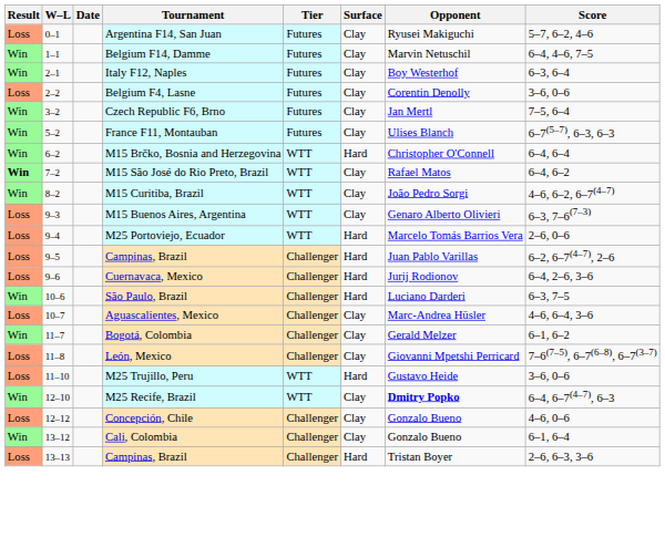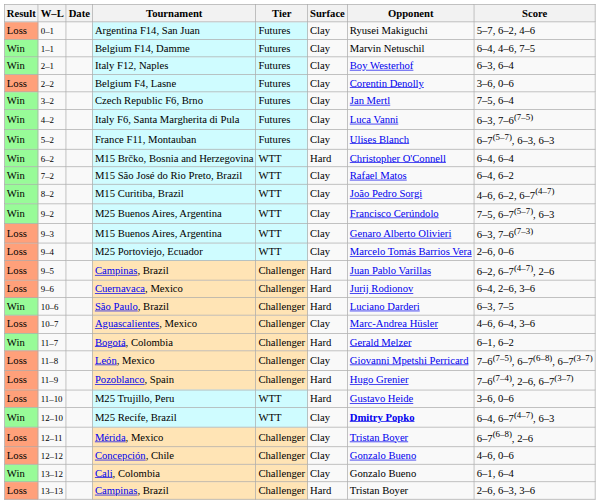 <table class="sortable wikitable"style=font-size:95%>
 <tr>
 <th>Result</th>
 <th class=unsortable>W–L</th>
 <th>Date</th>
 <th>Tournament</th>
 <th>Tier</th>
 <th>Surface</th>
 <th>Opponent</th>
 <th class=unsortable>Score</th>
 </tr>
 <tr>
 <td bgcolor=FFA07A>Loss</td>
 <td><small>0–1</small></td>
 <td></td>
 <td style=background:#cffcff>Argentina F14, San Juan</td>
 <td style=background:#cffcff>Futures</td>
 <td>Clay</td>
 <td> Ryusei Makiguchi</td>
 <td>5–7, 6–2, 4–6</td>
 </tr>
 <tr>
 <td bgcolor=98FB98>Win</td>
 <td><small>1–1</small></td>
 <td></td>
 <td style=background:#cffcff>Belgium F14, Damme</td>
 <td style=background:#cffcff>Futures</td>
 <td>Clay</td>
 <td> Marvin Netuschil</td>
 <td>6–4, 4–6, 7–5</td>
 </tr>
 <tr>
 <td bgcolor=98FB98>Win</td>
 <td><small>2–1</small></td>
 <td></td>
 <td style=background:#cffcff>Italy F12, Naples</td>
 <td style=background:#cffcff>Futures</td>
 <td>Clay</td>
 <td> <a href='#'>Boy Westerhof</a></td>
 <td>6–3, 6–4</td>
 </tr>
 <tr>
 <td bgcolor=FFA07A>Loss</td>
 <td><small>2–2</small></td>
 <td></td>
 <td style=background:#cffcff>Belgium F4, Lasne</td>
 <td style=background:#cffcff>Futures</td>
 <td>Clay</td>
 <td> <a href='#'>Corentin Denolly</a></td>
 <td>3–6, 0–6</td>
 </tr>
 <tr>
 <td bgcolor=98FB98>Win</td>
 <td><small>3–2</small></td>
 <td></td>
 <td style=background:#cffcff>Czech Republic F6, Brno</td>
 <td style=background:#cffcff>Futures</td>
 <td>Clay</td>
 <td> <a href='#'>Jan Mertl</a></td>
 <td>7–5, 6–4</td>
 </tr>
 <tr>
 <td bgcolor=98FB98>Win</td>
+<td><small>4–2</small></td>
+<td></td>
+<td style=background:#cffcff>Italy F6, Santa Margherita di Pula</td>
+<td style=background:#cffcff>Futures</td>
+<td>Clay</td>
+<td> <a href='#'>Luca Vanni</a></td>
+<td>6–3, 7–6<sup>(7–5)</sup></td>
+</tr>
+<tr>
+<td bgcolor=98FB98>Win</td>
 <td><small>5–2</small></td>
 <td></td>
 <td style=background:#cffcff>France F11, Montauban</td>
 <td style=background:#cffcff>Futures</td>
 <td>Clay</td>
 <td> <a href='#'>Ulises Blanch</a></td>
 <td>6–7<sup>(5–7)</sup>, 6–3, 6–3</td>
 </tr>
 <tr>
 <td bgcolor=98FB98>Win</td>
 <td><small>6–2</small></td>
 <td></td>
 <td style=background:#cffcff>M15 Brčko, Bosnia and Herzegovina</td>
 <td style=background:#cffcff>WTT</td>
 <td>Hard</td>
 <td> <a href='#'>Christopher O'Connell</a></td>
 <td>6–4, 6–4</td>
 </tr>
 <tr>
-<td bgcolor=98FB98><strong>Win</strong></td>
+<td bgcolor=98FB98>Win</td>
 <td><small>7–2</small></td>
 <td></td>
 <td style=background:#cffcff>M15 São José do Rio Preto, Brazil</td>
 <td style=background:#cffcff>WTT</td>
 <td>Clay</td>
 <td> <a href='#'>Rafael Matos</a></td>
 <td>6–4, 6–2</td>
 </tr>
 <tr>
 <td bgcolor=98FB98>Win</td>
 <td><small>8–2</small></td>
 <td></td>
 <td style=background:#cffcff>M15 Curitiba, Brazil</td>
 <td style=background:#cffcff>WTT</td>
 <td>Clay</td>
 <td> <a href='#'>João Pedro Sorgi</a></td>
 <td>4–6, 6–2, 6–7<sup>(4–7)</sup></td>
 </tr>
 <tr>
+<td bgcolor=98FB98>Win</td>
+<td><small>9–2</small></td>
+<td></td>
+<td style=background:#cffcff>M25 Buenos Aires, Argentina</td>
+<td style=background:#cffcff>WTT</td>
+<td>Clay</td>
+<td> <a href='#'>Francisco Cerúndolo</a></td>
+<td>7–5, 6–7<sup>(5–7)</sup>, 6–3</td>
+</tr>
+<tr>
 <td bgcolor=FFA07A>Loss</td>
 <td><small>9–3</small></td>
 <td></td>
 <td style=background:#cffcff>M15 Buenos Aires, Argentina</td>
 <td style=background:#cffcff>WTT</td>
 <td>Clay</td>
 <td> <a href='#'>Genaro Alberto Olivieri</a></td>
 <td>6–3, 7–6<sup>(7–3)</sup></td>
 </tr>
 <tr>
 <td bgcolor=FFA07A>Loss</td>
 <td><small>9–4</small></td>
 <td></td>
 <td style=background:#cffcff>M25 Portoviejo, Ecuador</td>
 <td style=background:#cffcff>WTT</td>
-<td>Hard</td>
+<td>Clay</td>
 <td> <a href='#'>Marcelo Tomás Barrios Vera</a></td>
 <td>2–6, 0–6</td>
 </tr>
 <tr>
 <td bgcolor=FFA07A>Loss</td>
 <td><small>9–5</small></td>
 <td><a href='#'></a></td>
 <td style=background:moccasin><a href='#'>Campinas</a>, Brazil</td>
 <td style=background:moccasin>Challenger</td>
 <td>Hard</td>
 <td> <a href='#'>Juan Pablo Varillas</a></td>
 <td>6–2, 6–7<sup>(4–7)</sup>, 2–6</td>
 </tr>
 <tr>
 <td bgcolor=FFA07A>Loss</td>
 <td><small>9–6</small></td>
 <td><a href='#'></a></td>
 <td style=background:moccasin><a href='#'>Cuernavaca</a>, Mexico</td>
 <td style=background:moccasin>Challenger</td>
 <td>Hard</td>
 <td> <a href='#'>Jurij Rodionov</a></td>
 <td>6–4, 2–6, 3–6</td>
 </tr>
 <tr>
 <td bgcolor=98FB98>Win</td>
 <td><small>10–6</small></td>
 <td><a href='#'></a></td>
 <td style=background:moccasin><a href='#'>São Paulo</a>, Brazil</td>
 <td style=background:moccasin>Challenger</td>
 <td>Hard</td>
 <td> <a href='#'>Luciano Darderi</a></td>
 <td>6–3, 7–5</td>
 </tr>
 <tr>
 <td bgcolor=FFA07A>Loss</td>
 <td><small>10–7</small></td>
 <td><a href='#'></a></td>
 <td style=background:moccasin><a href='#'>Aguascalientes</a>, Mexico</td>
 <td style=background:moccasin>Challenger</td>
 <td>Clay</td>
 <td> <a href='#'>Marc-Andrea Hüsler</a></td>
 <td>4–6, 6–4, 3–6</td>
 </tr>
 <tr>
 <td bgcolor=98FB98>Win</td>
 <td><small>11–7</small></td>
 <td><a href='#'></a></td>
 <td style=background:moccasin><a href='#'>Bogotá</a>, Colombia</td>
 <td style=background:moccasin>Challenger</td>
-<td>Clay</td>
+<td>Hard</td>
 <td> <a href='#'>Gerald Melzer</a></td>
 <td>6–1, 6–2</td>
 </tr>
 <tr>
 <td bgcolor=FFA07A>Loss</td>
 <td><small>11–8</small></td>
 <td><a href='#'></a></td>
 <td bgcolor=moccasin><a href='#'>León</a>, Mexico</td>
 <td bgcolor=moccasin>Challenger</td>
 <td>Clay</td>
 <td> <a href='#'>Giovanni Mpetshi Perricard</a></td>
 <td>7–6<sup>(7–5)</sup>, 6–7<sup>(6–8)</sup>, 6–7<sup>(3–7)</sup></td>
+</tr>
+<tr>
+<td bgcolor=FFA07A>Loss</td>
+<td><small>11–9</small></td>
+<td><a href='#'></a></td>
+<td bgcolor=moccasin><a href='#'>Pozoblanco</a>, Spain</td>
+<td bgcolor=moccasin>Challenger</td>
+<td>Hard</td>
+<td> <a href='#'>Hugo Grenier</a></td>
+<td>7–6<sup>(7–4)</sup>, 2–6, 6–7<sup>(3–7)</sup></td>
 </tr>
 <tr>
 <td bgcolor=FFA07A>Loss</td>
 <td><small>11–10</small></td>
 <td></td>
 <td style=background:#cffcff>M25 Trujillo, Peru</td>
 <td style=background:#cffcff>WTT</td>
 <td>Hard</td>
 <td> <a href='#'>Gustavo Heide</a></td>
 <td>3–6, 0–6</td>
 </tr>
 <tr>
 <td bgcolor=98FB98>Win</td>
 <td><small>12–10</small></td>
 <td></td>
 <td style=background:#cffcff>M25 Recife, Brazil</td>
 <td style=background:#cffcff>WTT</td>
 <td>Clay</td>
 <td><strong> <a href='#'>Dmitry Popko</a></strong></td>
 <td>6–4, 6–7<sup>(4–7)</sup>, 6–3</td>
+</tr>
+<tr>
+<td bgcolor=FFA07A>Loss</td>
+<td><small>12–11</small></td>
+<td><a href='#'></a></td>
+<td bgcolor=moccasin><a href='#'>Mérida</a>, Mexico</td>
+<td bgcolor=moccasin>Challenger</td>
+<td>Clay</td>
+<td> <a href='#'>Tristan Boyer</a></td>
+<td>6–7<sup>(6–8)</sup>, 2–6</td>
 </tr>
 <tr>
 <td bgcolor=FFA07A>Loss</td>
 <td><small>12–12</small></td>
 <td><a href='#'></a></td>
 <td bgcolor=moccasin><a href='#'>Concepción</a>, Chile</td>
 <td bgcolor=moccasin>Challenger</td>
 <td>Clay</td>
 <td> <a href='#'>Gonzalo Bueno</a></td>
 <td>4–6, 0–6</td>
 </tr>
 <tr>
 <td bgcolor=98FB98>Win</td>
 <td><small>13–12</small></td>
 <td><a href='#'></a></td>
 <td style="background:moccasin"><a href='#'>Cali</a>, Colombia</td>
 <td style="background:moccasin">Challenger</td>
 <td>Clay</td>
 <td> Gonzalo Bueno</td>
 <td>6–1, 6–4</td>
 </tr>
 <tr>
 <td bgcolor=FFA07A>Loss</td>
 <td><small>13–13</small></td>
 <td><a href='#'></a></td>
 <td style="background:moccasin"><a href='#'>Campinas</a>, Brazil</td>
 <td style="background:moccasin">Challenger</td>
 <td>Hard</td>
 <td> Tristan Boyer</td>
 <td>2–6, 6–3, 3–6</td>
 </tr>
 </table>
